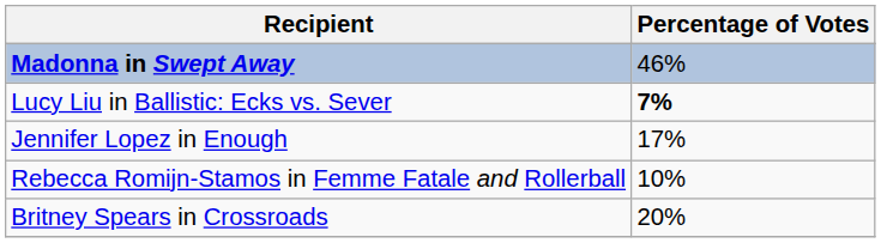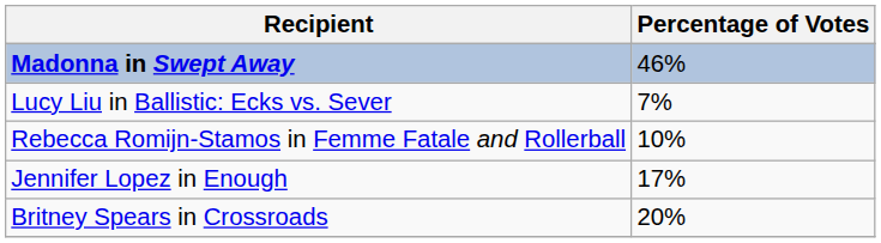 <table class="wikitable sortable plainrowheaders" align="centre">
 <tr>
 <th>Recipient</th>
 <th>Percentage of Votes</th>
 </tr>
 <tr>
 </tr>
 <tr style="background:#B0C4DE;">
 <td><strong><a href='#'>Madonna</a> in <em><a href='#'>Swept Away</a><strong><em></td>
 <td></strong>46%<strong></td>
 </tr>
 <tr>
 <td><a href='#'>Lucy Liu</a> in </em><a href='#'>Ballistic: Ecks vs. Sever</a><em></td>
-<td><strong>7%</strong></td>
+<td>7%</td>
+</tr>
+<tr>
+<td><a href='#'>Rebecca Romijn-Stamos</a> in </em><a href='#'>Femme Fatale</a><em> and </em><a href='#'>Rollerball</a><em></td>
+<td>10%</td>
 </tr>
 <tr>
 <td><a href='#'>Jennifer Lopez</a> in </em><a href='#'>Enough</a><em></td>
 <td>17%</td>
-</tr>
-<tr>
-<td><a href='#'>Rebecca Romijn-Stamos</a> in </em><a href='#'>Femme Fatale</a><em> and </em><a href='#'>Rollerball</a><em></td>
-<td>10%</td>
 </tr>
 <tr>
 <td><a href='#'>Britney Spears</a> in </em><a href='#'>Crossroads</a><em></td>
 <td>20%</td>
 </tr>
 <tr>
 </tr>
 </table>
